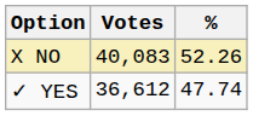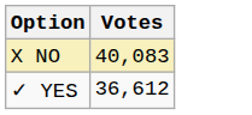 <table class="wikitable">
 <tr>
 <th>Option</th>
 <th>Votes</th>
-<th>%</th>
 </tr>
 <tr>
 <td style=background:#f8f1bd>X NO</td>
 <td style=background:#f8f1bd>40,083</td>
-<td style=background:#f8f1bd>52.26</td>
 </tr>
 <tr>
 <td>✓ YES</td>
 <td>36,612</td>
-<td>47.74</td>
 </tr>
 </table>
